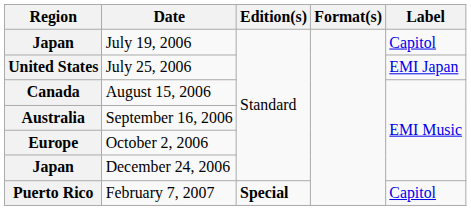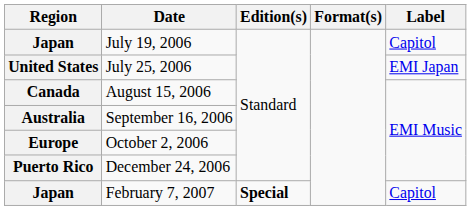 <table class="wikitable plainrowheaders">
 <tr>
 <th scope="col">Region</th>
 <th scope="col">Date</th>
 <th scope="col">Edition(s)</th>
 <th scope="col">Format(s)</th>
 <th scope="col">Label</th>
 </tr>
 <tr>
 <th scope="row">Japan</th>
 <td>July 19, 2006</td>
 <td rowspan="6">Standard</td>
 <td rowspan="7"></td>
 <td><a href='#'>Capitol</a></td>
 </tr>
 <tr>
 <th scope="row">United States</th>
 <td>July 25, 2006</td>
 <td><a href='#'>EMI Japan</a></td>
 </tr>
 <tr>
 <th scope="row">Canada</th>
 <td>August 15, 2006</td>
 <td rowspan="4"><a href='#'>EMI Music</a></td>
 </tr>
 <tr>
 <th scope="row">Australia</th>
 <td>September 16, 2006</td>
 </tr>
 <tr>
 <th scope="row">Europe</th>
 <td>October 2, 2006</td>
 </tr>
 <tr>
-<th scope="row">Japan</th>
+<th scope="row">Puerto Rico</th>
 <td>December 24, 2006</td>
 </tr>
 <tr>
-<th scope="row">Puerto Rico</th>
+<th scope="row">Japan</th>
 <td>February 7, 2007</td>
 <td><strong>Special</strong></td>
 <td><a href='#'>Capitol</a></td>
 </tr>
 </table>
